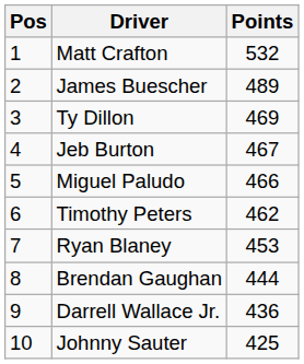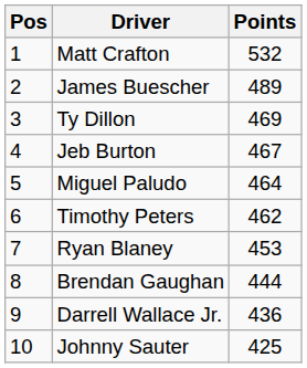 <table class="sortable wikitable " style="font-size: 95%;">
 <tr>
 <th>Pos</th>
 <th>Driver</th>
 <th>Points</th>
 </tr>
 <tr>
 <td>1</td>
 <td>Matt Crafton</td>
 <td style="text-align:center;">532</td>
 </tr>
 <tr>
 <td>2</td>
 <td>James Buescher</td>
 <td style="text-align:center;">489</td>
 </tr>
 <tr>
 <td>3</td>
 <td>Ty Dillon</td>
 <td style="text-align:center;">469</td>
 </tr>
 <tr>
 <td>4</td>
 <td>Jeb Burton</td>
 <td style="text-align:center;">467</td>
 </tr>
 <tr>
 <td>5</td>
 <td>Miguel Paludo</td>
-<td style="text-align:center;">466</td>
+<td style="text-align:center;">464</td>
 </tr>
 <tr>
 <td>6</td>
 <td>Timothy Peters</td>
 <td style="text-align:center;">462</td>
 </tr>
 <tr>
 <td>7</td>
 <td>Ryan Blaney</td>
 <td style="text-align:center;">453</td>
 </tr>
 <tr>
 <td>8</td>
 <td>Brendan Gaughan</td>
 <td style="text-align:center;">444</td>
 </tr>
 <tr>
 <td>9</td>
 <td>Darrell Wallace Jr.</td>
 <td style="text-align:center;">436</td>
 </tr>
 <tr>
 <td>10</td>
 <td>Johnny Sauter</td>
 <td style="text-align:center;">425</td>
 </tr>
 </table>
